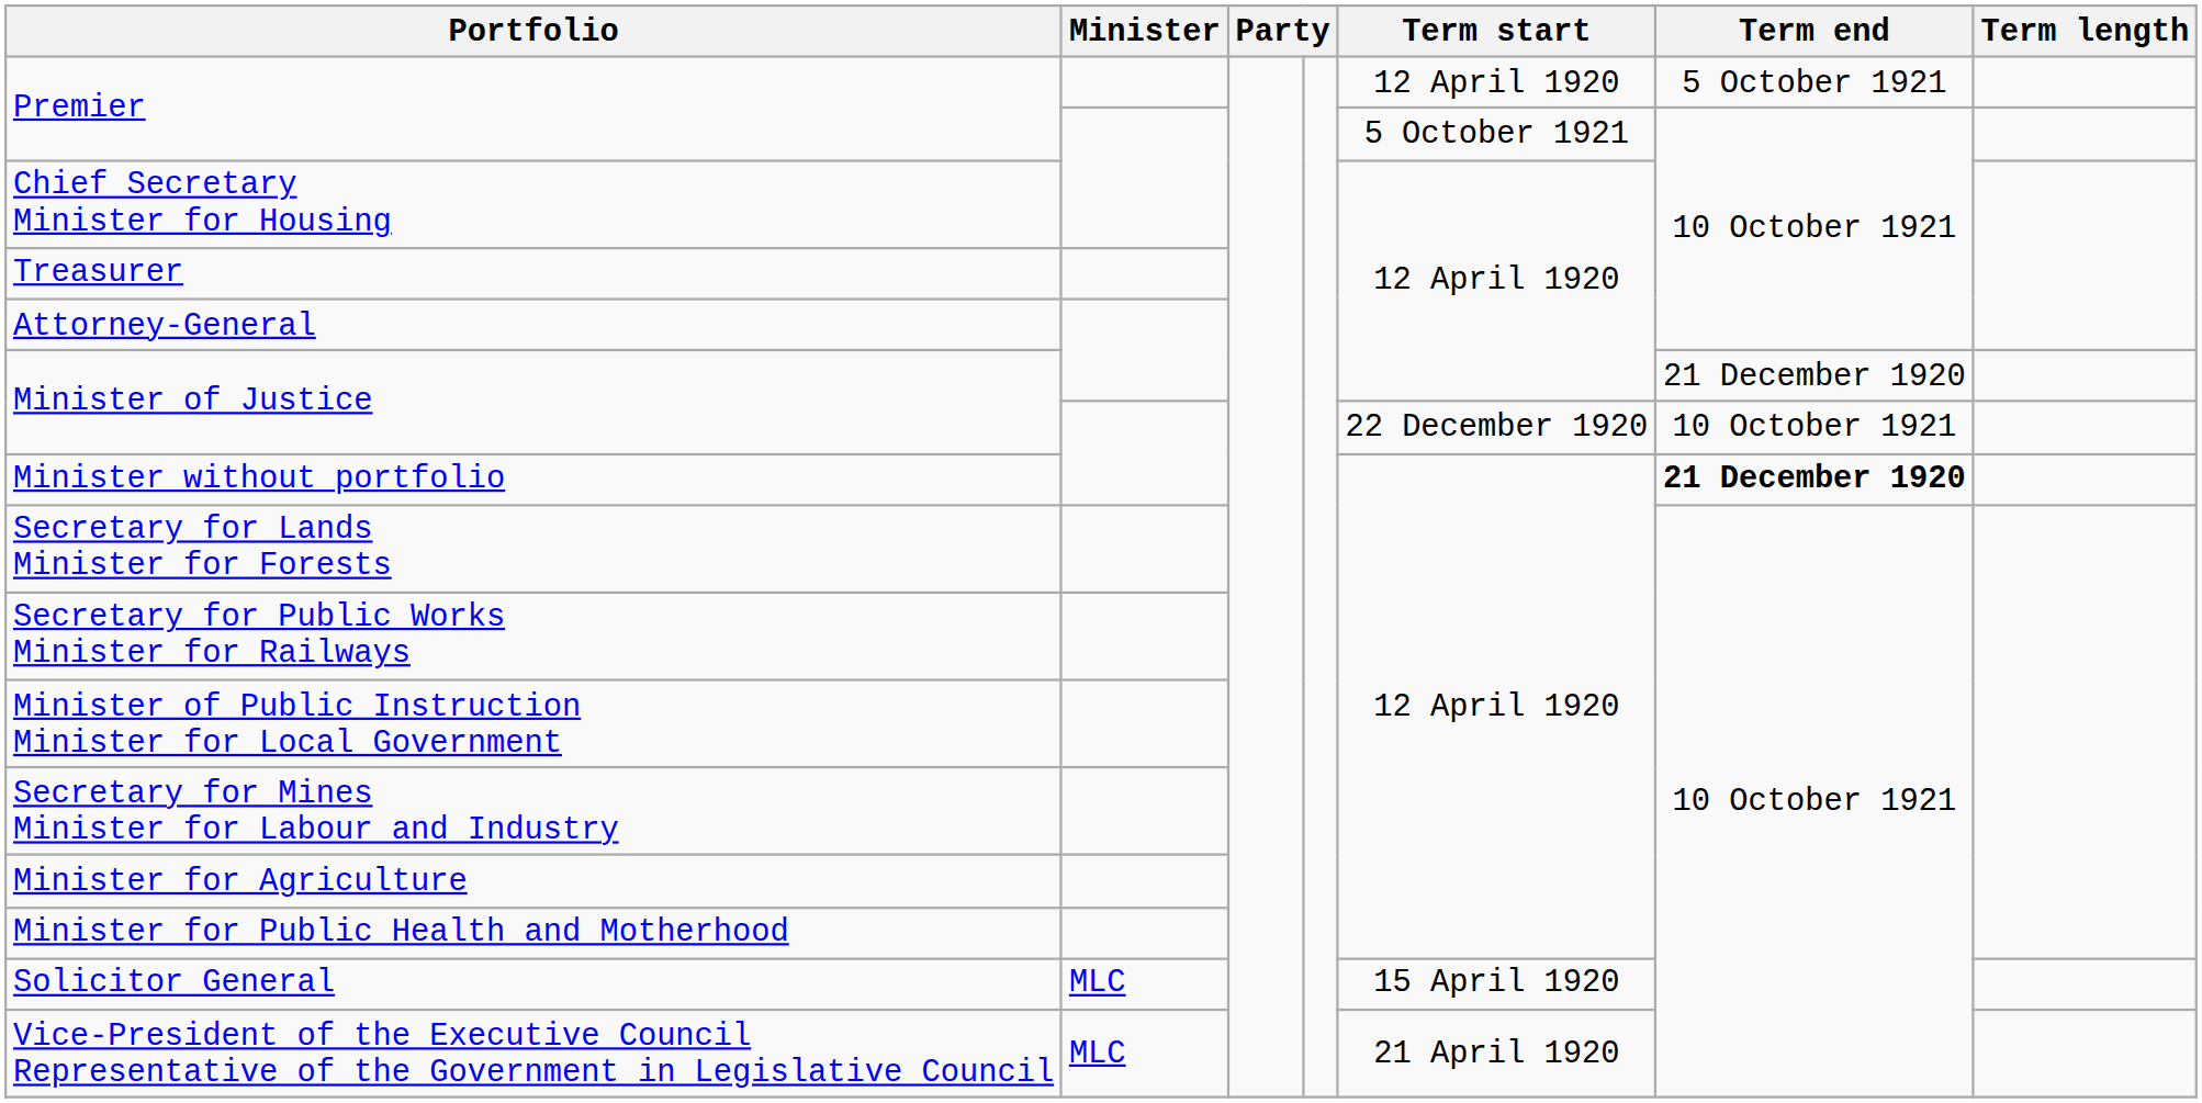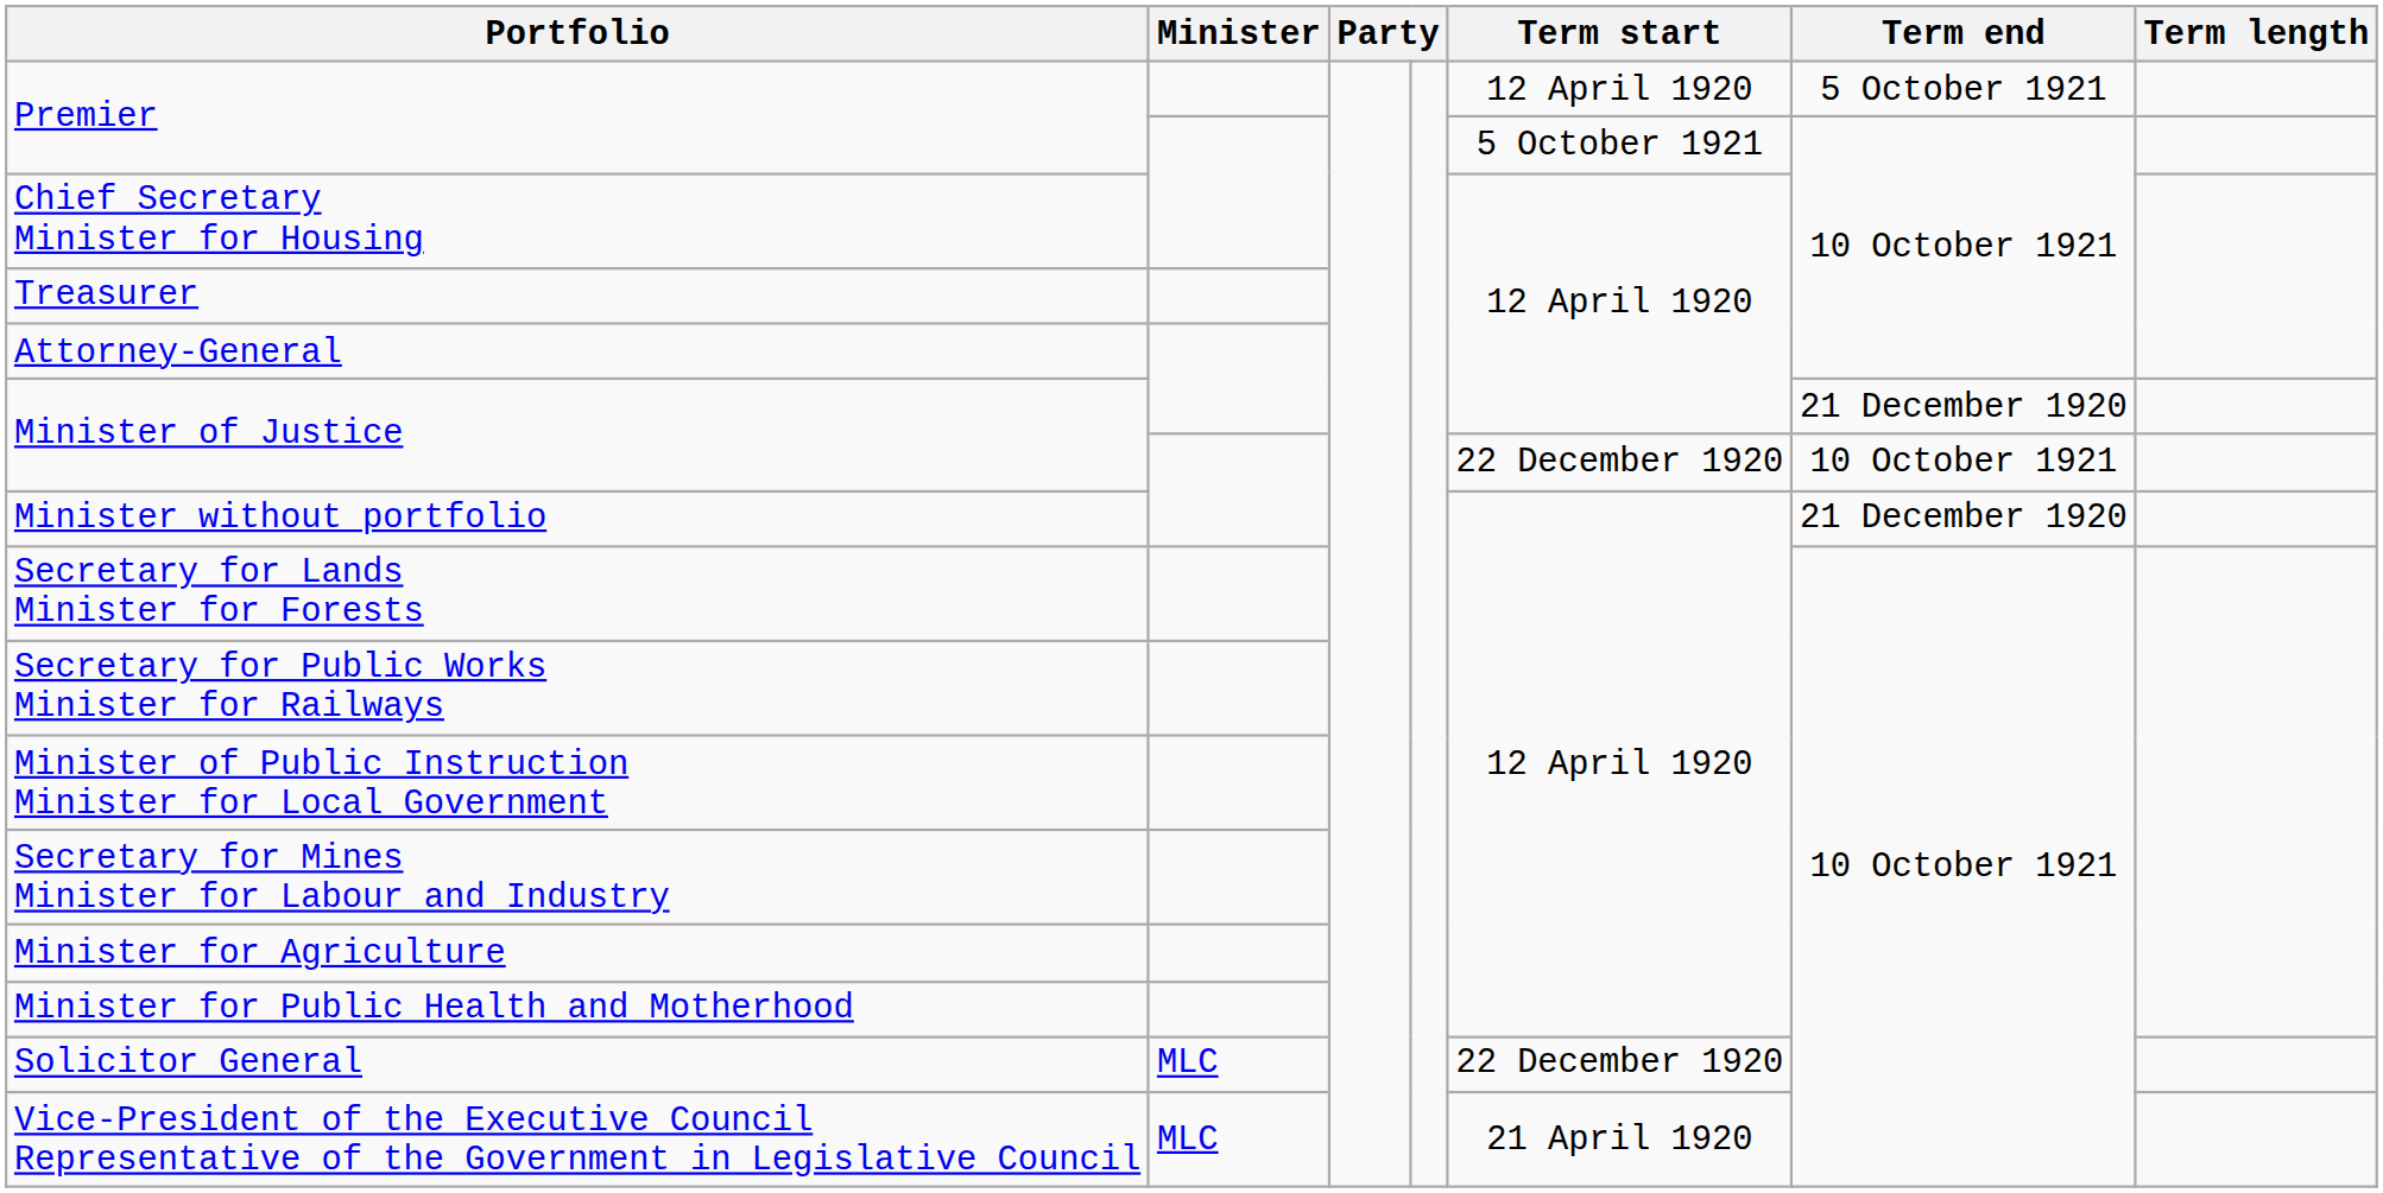 <table class="wikitable sortable">
 <tr>
 <th>Portfolio</th>
 <th>Minister</th>
 <th colspan="2">Party</th>
 <th>Term start</th>
 <th>Term end</th>
 <th>Term length</th>
 </tr>
 <tr>
 <td rowspan="2"><a href='#'>Premier</a></td>
 <td></td>
 <td rowspan="16" > </td>
 <td rowspan="16"></td>
 <td align="center">12 April 1920</td>
 <td align="center">5 October 1921</td>
 <td align="right"></td>
 </tr>
 <tr>
 <td rowspan="2"></td>
 <td align="center">5 October 1921</td>
 <td rowspan="4" align="center">10 October 1921</td>
 <td align="right"></td>
 </tr>
 <tr>
 <td><a href='#'>Chief Secretary</a><br><a href='#'>Minister for Housing</a></td>
 <td rowspan="4" align="center">12 April 1920</td>
 <td rowspan="3" align="right"></td>
 </tr>
 <tr>
 <td><a href='#'>Treasurer</a></td>
 <td></td>
 </tr>
 <tr>
 <td><a href='#'>Attorney-General</a></td>
 <td rowspan="2"></td>
 </tr>
 <tr>
 <td rowspan="2"><a href='#'>Minister of Justice</a></td>
 <td align="center">21 December 1920</td>
 <td align="right"></td>
 </tr>
 <tr>
 <td rowspan="2"></td>
 <td align="center">22 December 1920</td>
 <td align="center">10 October 1921</td>
 <td align="right"></td>
 </tr>
 <tr>
 <td><a href='#'>Minister without portfolio</a> </td>
 <td rowspan="7" align="center">12 April 1920</td>
-<td align="center"><strong>21 December 1920</strong></td>
+<td align="center">21 December 1920</td>
 <td align="right"></td>
 </tr>
 <tr>
 <td><a href='#'>Secretary for Lands</a><br><a href='#'>Minister for Forests</a></td>
 <td></td>
 <td rowspan="8" align="center">10 October 1921</td>
 <td rowspan="6" align="right"></td>
 </tr>
 <tr>
 <td><a href='#'>Secretary for Public Works</a><br><a href='#'>Minister for Railways</a></td>
 <td></td>
 </tr>
 <tr>
 <td><a href='#'>Minister of Public Instruction</a><br><a href='#'>Minister for Local Government</a></td>
 <td></td>
 </tr>
 <tr>
 <td><a href='#'>Secretary for Mines</a><br><a href='#'>Minister for Labour and Industry</a></td>
 <td></td>
 </tr>
 <tr>
 <td><a href='#'>Minister for Agriculture</a></td>
 <td></td>
 </tr>
 <tr>
 <td><a href='#'>Minister for Public Health and Motherhood</a></td>
 <td></td>
 </tr>
 <tr>
 <td><a href='#'>Solicitor General</a></td>
 <td> <a href='#'>MLC</a></td>
-<td align="center">15 April 1920</td>
+<td align="center">22 December 1920</td>
 <td align="right"></td>
 </tr>
 <tr>
 <td><a href='#'>Vice-President of the Executive Council</a><br><a href='#'>Representative of the Government in Legislative Council</a></td>
 <td> <a href='#'>MLC</a></td>
 <td align="center">21 April 1920</td>
 <td align="right"></td>
 </tr>
 </table>
